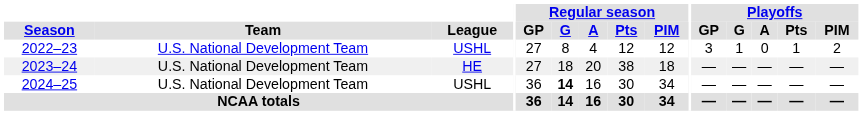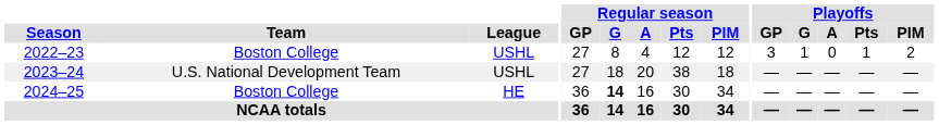 <table border="0" cellpadding="1" cellspacing="0" style="text-align:center; width:60em;">
 <tr bgcolor="#e0e0e0">
 <th colspan="3" bgcolor="#ffffff"></th>
 <th rowspan="100" bgcolor="#ffffff"></th>
 <th colspan="5"><a href='#'>Regular season</a></th>
 <th rowspan="100" bgcolor="#ffffff"></th>
 <th colspan="5"><a href='#'>Playoffs</a></th>
 </tr>
 <tr bgcolor="#e0e0e0">
 <th><a href='#'>Season</a></th>
 <th>Team</th>
 <th>League</th>
 <th>GP</th>
 <th><a href='#'>G</a></th>
 <th><a href='#'>A</a></th>
 <th><a href='#'>Pts</a></th>
 <th><a href='#'>PIM</a></th>
 <th>GP</th>
 <th>G</th>
 <th>A</th>
 <th>Pts</th>
 <th>PIM</th>
 </tr>
 <tr>
 <td><a href='#'>2022–23</a></td>
-<td><a href='#'>U.S. National Development Team</a></td>
+<td><a href='#'>Boston College</a></td>
 <td><a href='#'>USHL</a></td>
 <td>27</td>
 <td>8</td>
 <td>4</td>
 <td>12</td>
 <td>12</td>
 <td>3</td>
 <td>1</td>
 <td>0</td>
 <td>1</td>
 <td>2</td>
 </tr>
 <tr bgcolor="#f0f0f0">
 <td><a href='#'>2023–24</a></td>
 <td>U.S. National Development Team</td>
-<td><a href='#'>HE</a></td>
+<td>USHL</td>
 <td>27</td>
 <td>18</td>
 <td>20</td>
 <td>38</td>
 <td>18</td>
 <td>—</td>
 <td>—</td>
 <td>—</td>
 <td>—</td>
 <td>—</td>
 </tr>
 <tr>
 <td><a href='#'>2024–25</a></td>
-<td>U.S. National Development Team</td>
-<td>USHL</td>
+<td><a href='#'>Boston College</a></td>
+<td><a href='#'>HE</a></td>
 <td>36</td>
 <td><strong>14</strong></td>
 <td>16</td>
 <td>30</td>
 <td>34</td>
 <td>—</td>
 <td>—</td>
 <td>—</td>
 <td>—</td>
 <td>—</td>
 </tr>
 <tr bgcolor="#e0e0e0">
 <th colspan="3">NCAA totals</th>
 <th>36</th>
 <th>14</th>
 <th>16</th>
 <th>30</th>
 <th>34</th>
 <th>—</th>
 <th>—</th>
 <th>—</th>
 <th>—</th>
 <th>—</th>
 </tr>
 </table>
